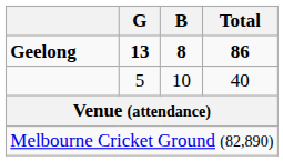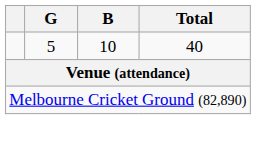 <table class="wikitable" style="float:right; text-align:center; margin:1em;">
 <tr>
 <th></th>
 <th>G</th>
 <th>B</th>
 <th>Total</th>
-</tr>
-<tr>
-<td style="text-align:left"><strong>Geelong</strong></td>
-<td><strong>13</strong></td>
-<td><strong>8</strong></td>
-<td><strong>86</strong></td>
 </tr>
 <tr>
 <td style="text-align:left"></td>
 <td>5</td>
 <td>10</td>
 <td>40</td>
 </tr>
 <tr>
 <th colspan=4>Venue <small>(attendance)</small></th>
 </tr>
 <tr>
 <td colspan=4><a href='#'>Melbourne Cricket Ground</a> <small>(82,890)</small></td>
 </tr>
 </table>
